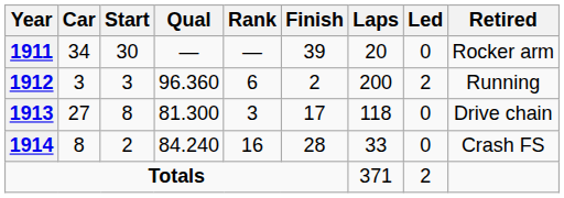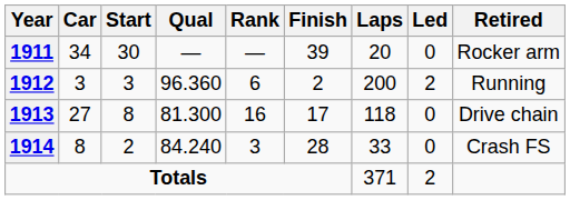 <table class="wikitable" style="text-align:center">
 <tr>
 <th>Year</th>
 <th>Car</th>
 <th>Start</th>
 <th>Qual</th>
 <th>Rank</th>
 <th>Finish</th>
 <th>Laps</th>
 <th>Led</th>
 <th>Retired</th>
 </tr>
 <tr>
 <th><a href='#'>1911</a></th>
 <td>34</td>
 <td>30</td>
 <td>—</td>
 <td>—</td>
 <td>39</td>
 <td>20</td>
 <td>0</td>
 <td>Rocker arm</td>
 </tr>
 <tr>
 <th><a href='#'>1912</a></th>
 <td>3</td>
 <td>3</td>
 <td>96.360</td>
 <td>6</td>
 <td>2</td>
 <td>200</td>
 <td>2</td>
 <td>Running</td>
 </tr>
 <tr>
 <th><a href='#'>1913</a></th>
 <td>27</td>
 <td>8</td>
 <td>81.300</td>
-<td>3</td>
+<td>16</td>
 <td>17</td>
 <td>118</td>
 <td>0</td>
 <td>Drive chain</td>
 </tr>
 <tr>
 <th><a href='#'>1914</a></th>
 <td>8</td>
 <td>2</td>
 <td>84.240</td>
-<td>16</td>
+<td>3</td>
 <td>28</td>
 <td>33</td>
 <td>0</td>
 <td>Crash FS</td>
 </tr>
 <tr>
 <td colspan=6><strong>Totals</strong></td>
 <td>371</td>
 <td>2</td>
 <td></td>
 </tr>
 </table>
